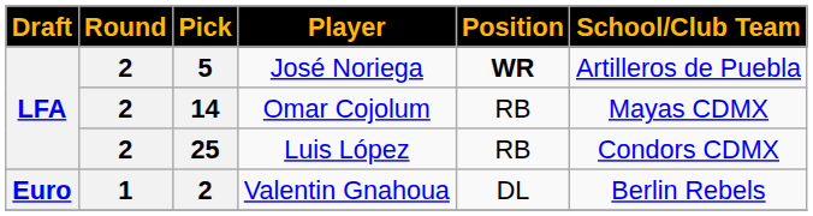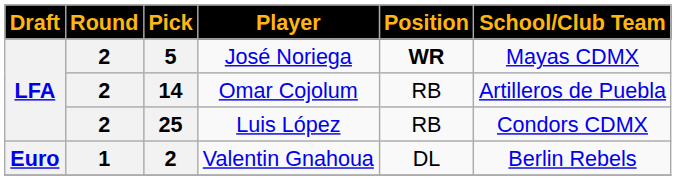 <table class="wikitable" style="font-size: 95%;">
 <tr>
 <th style="background:black;color:#FFB60F;">Draft</th>
 <th style="background:black;color:#FFB60F;">Round</th>
 <th style="background:black;color:#FFB60F;">Pick</th>
 <th style="background:black;color:#FFB60F;">Player</th>
 <th style="background:black;color:#FFB60F;">Position</th>
 <th style="background:black;color:#FFB60F;">School/Club Team</th>
 </tr>
 <tr align="center">
 <th align="center" rowspan="3"><a href='#'>LFA</a></th>
 <th>2</th>
 <th>5</th>
 <td><a href='#'>José Noriega</a></td>
 <td><strong>WR</strong></td>
-<td><a href='#'>Artilleros de Puebla</a></td>
+<td><a href='#'>Mayas CDMX</a></td>
 </tr>
 <tr align="center">
 <th align="center">2</th>
 <th>14</th>
 <td><a href='#'>Omar Cojolum</a></td>
 <td>RB</td>
-<td><a href='#'>Mayas CDMX</a></td>
+<td><a href='#'>Artilleros de Puebla</a></td>
 </tr>
 <tr align="center">
 <th align="center">2</th>
 <th>25</th>
 <td><a href='#'>Luis López</a></td>
 <td>RB</td>
 <td><a href='#'>Condors CDMX</a></td>
 </tr>
 <tr align="center">
 <th align="center"><a href='#'>Euro</a></th>
 <th>1</th>
 <th>2</th>
 <td><a href='#'>Valentin Gnahoua</a></td>
 <td>DL</td>
 <td><a href='#'>Berlin Rebels</a></td>
 </tr>
 <tr>
 </tr>
 </table>
